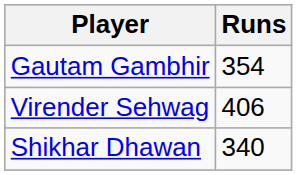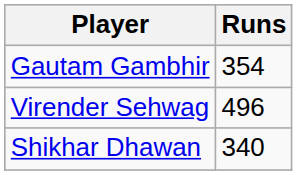 <table class="wikitable">
 <tr>
 <th><strong>Player</strong></th>
 <th>Runs</th>
 </tr>
 <tr>
 <td><a href='#'>Gautam Gambhir</a></td>
 <td>354</td>
 </tr>
 <tr>
 <td><a href='#'>Virender Sehwag</a></td>
-<td>406</td>
+<td>496</td>
 </tr>
 <tr>
 <td><a href='#'>Shikhar Dhawan</a></td>
 <td>340</td>
 </tr>
 </table>
